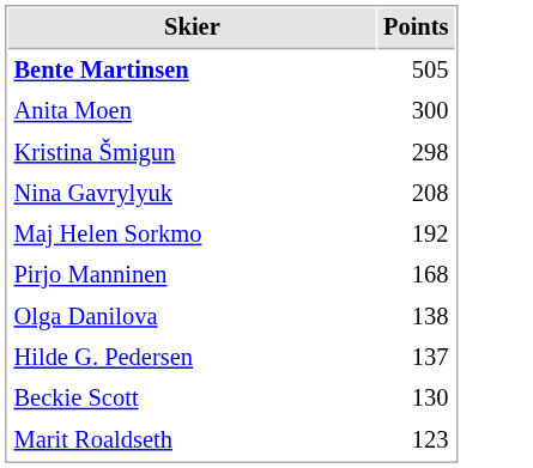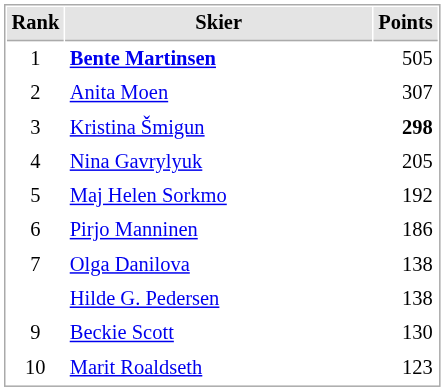 <table cellspacing="1" cellpadding="3" style="border:1px solid #AAAAAA;font-size:86%">
 <tr style="background-color: #E4E4E4;">
+<th style="border-bottom:1px solid #AAAAAA" width=10>Rank</th>
 <th style="border-bottom:1px solid #AAAAAA" width=200>Skier</th>
 <th style="border-bottom:1px solid #AAAAAA" width=20 align=right>Points</th>
 </tr>
 <tr>
+<td align=center>1</td>
 <td> <strong><a href='#'>Bente Martinsen</a></strong></td>
 <td align=right>505</td>
 </tr>
 <tr>
+<td align=center>2</td>
 <td> <a href='#'>Anita Moen</a></td>
-<td align=right>300</td>
+<td align=right>307</td>
 </tr>
 <tr>
+<td align=center>3</td>
 <td> <a href='#'>Kristina Šmigun</a></td>
-<td align=right>298</td>
+<td align=right><strong>298</strong></td>
 </tr>
 <tr>
+<td align=center>4</td>
 <td> <a href='#'>Nina Gavrylyuk</a></td>
-<td align=right>208</td>
+<td align=right>205</td>
 </tr>
 <tr>
+<td align=center>5</td>
 <td> <a href='#'>Maj Helen Sorkmo</a></td>
 <td align=right>192</td>
 </tr>
 <tr>
+<td align=center>6</td>
 <td> <a href='#'>Pirjo Manninen</a></td>
-<td align=right>168</td>
+<td align=right>186</td>
 </tr>
 <tr>
+<td align=center>7</td>
 <td> <a href='#'>Olga Danilova</a></td>
 <td align=right>138</td>
 </tr>
 <tr>
+<td align=center></td>
 <td> <a href='#'>Hilde G. Pedersen</a></td>
-<td align=right>137</td>
+<td align=right>138</td>
 </tr>
 <tr>
+<td align=center>9</td>
 <td> <a href='#'>Beckie Scott</a></td>
 <td align=right>130</td>
 </tr>
 <tr>
+<td align=center>10</td>
 <td> <a href='#'>Marit Roaldseth</a></td>
 <td align=right>123</td>
 </tr>
 </table>
